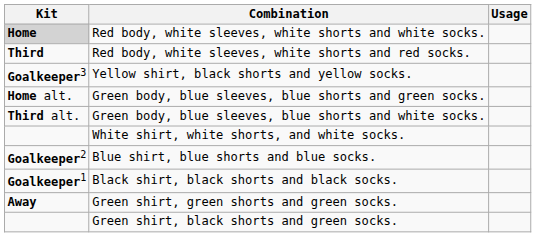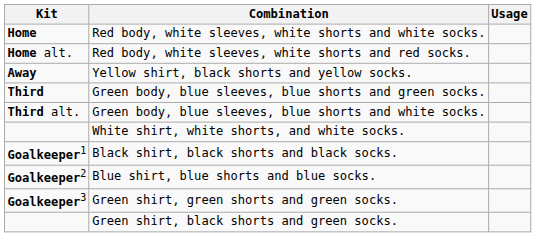 <table class="wikitable" style="font-size:95%;">
 <tr>
 <th>Kit</th>
 <th>Combination</th>
 <th>Usage</th>
 </tr>
 <tr>
-<td style="background: lightgrey;"><strong>Home</strong></td>
+<td><strong>Home</strong></td>
 <td>Red body, white sleeves, white shorts and white socks.</td>
 <td></td>
 </tr>
 <tr>
-<td><strong>Third</strong></td>
+<td><strong>Home</strong> alt.</td>
 <td>Red body, white sleeves, white shorts and red socks.</td>
 <td></td>
 </tr>
 <tr>
-<td><strong>Goalkeeper</strong><sup>3</sup></td>
+<td><strong>Away</strong></td>
 <td>Yellow shirt, black shorts and yellow socks.</td>
 <td></td>
 </tr>
 <tr>
-<td><strong>Home</strong> alt.</td>
+<td><strong>Third</strong></td>
 <td>Green body, blue sleeves, blue shorts and green socks.</td>
 <td></td>
 </tr>
 <tr>
 <td><strong>Third</strong> alt.</td>
 <td>Green body, blue sleeves, blue shorts and white socks.</td>
 <td></td>
 </tr>
 <tr>
 <td></td>
 <td>White shirt, white shorts, and white socks.</td>
 <td></td>
 </tr>
 <tr>
+<td><strong>Goalkeeper</strong><sup>1</sup></td>
+<td>Black shirt, black shorts and black socks.</td>
+<td></td>
+</tr>
+<tr>
 <td><strong>Goalkeeper</strong><sup>2</sup></td>
 <td>Blue shirt, blue shorts and blue socks.</td>
 <td></td>
 </tr>
 <tr>
-<td><strong>Goalkeeper</strong><sup>1</sup></td>
-<td>Black shirt, black shorts and black socks.</td>
-<td></td>
-</tr>
-<tr>
-<td><strong>Away</strong></td>
+<td><strong>Goalkeeper</strong><sup>3</sup></td>
 <td>Green shirt, green shorts and green socks.</td>
 <td></td>
 </tr>
 <tr>
 <td></td>
 <td>Green shirt, black shorts and green socks.</td>
 <td></td>
 </tr>
 </table>
